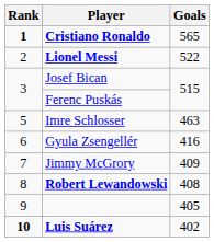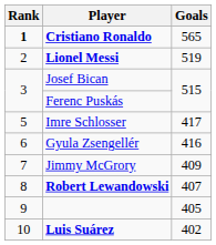 <table class="wikitable" style="text-align:center">
 <tr>
 <th>Rank</th>
 <th>Player</th>
 <th>Goals</th>
 </tr>
 <tr>
 <td><strong>1</strong></td>
 <td align="left"><strong> <a href='#'>Cristiano Ronaldo</a></strong></td>
 <td>565</td>
 </tr>
 <tr>
 <td>2</td>
 <td align="left"><strong> <a href='#'>Lionel Messi</a></strong></td>
-<td>522</td>
+<td>519</td>
 </tr>
 <tr>
 <td rowspan="2">3</td>
 <td align="left">  <a href='#'>Josef Bican</a></td>
 <td rowspan="2">515</td>
 </tr>
 <tr>
 <td align="left">  <a href='#'>Ferenc Puskás</a></td>
 </tr>
 <tr>
 <td>5</td>
 <td align="left"> <a href='#'>Imre Schlosser</a></td>
-<td>463</td>
+<td>417</td>
 </tr>
 <tr>
 <td>6</td>
 <td align="left"> <a href='#'>Gyula Zsengellér</a></td>
 <td>416</td>
 </tr>
 <tr>
 <td>7</td>
 <td align="left"> <a href='#'>Jimmy McGrory</a></td>
 <td>409</td>
 </tr>
 <tr>
 <td>8</td>
 <td align="left"> <strong><a href='#'>Robert Lewandowski</a></strong></td>
-<td>408</td>
+<td>407</td>
 </tr>
 <tr>
 <td>9</td>
 <td align="left"> </td>
 <td>405</td>
 </tr>
 <tr>
-<td><strong>10</strong></td>
+<td>10</td>
 <td align="left"> <strong><a href='#'>Luis Suárez</a></strong></td>
 <td>402</td>
 </tr>
 </table>
